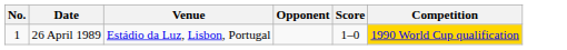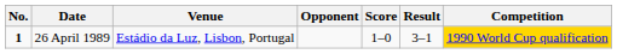 <table class="wikitable sortable">
 <tr>
 <th scope="col">No.</th>
 <th scope="col">Date</th>
 <th scope="col">Venue</th>
 <th scope="col">Opponent</th>
 <th scope="col">Score</th>
+<th scope="col">Result</th>
 <th scope="col">Competition</th>
 </tr>
 <tr>
-<td style="text-align:center">1</td>
+<td style="text-align:center"><strong>1</strong></td>
 <td>26 April 1989</td>
 <td><a href='#'>Estádio da Luz</a>, <a href='#'>Lisbon</a>, Portugal</td>
 <td></td>
 <td style="text-align:center">1–0</td>
+<td style="text-align:center">3–1</td>
 <td style="background: gold;"><a href='#'>1990 World Cup qualification</a></td>
 </tr>
 </table>
